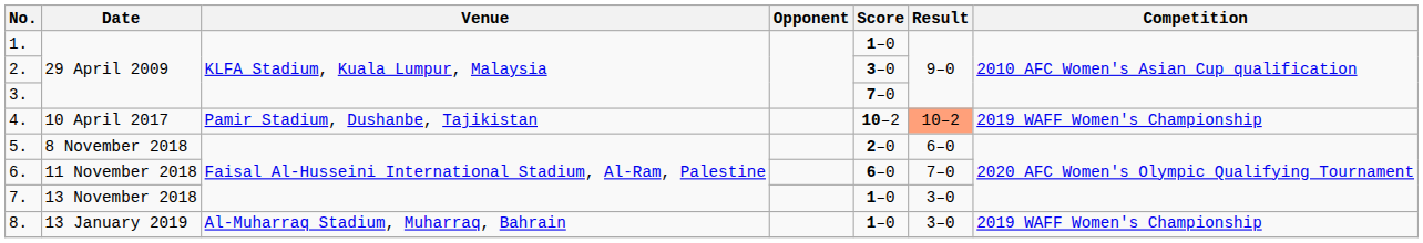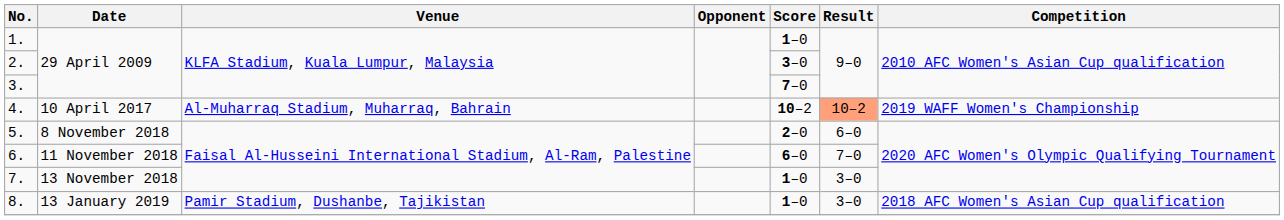 <table class="wikitable">
 <tr>
 <th>No.</th>
 <th>Date</th>
 <th>Venue</th>
 <th>Opponent</th>
 <th>Score</th>
 <th>Result</th>
 <th>Competition</th>
 </tr>
 <tr>
 <td>1.</td>
 <td rowspan=3>29 April 2009</td>
 <td rowspan=3><a href='#'>KLFA Stadium</a>, <a href='#'>Kuala Lumpur</a>, <a href='#'>Malaysia</a></td>
 <td rowspan=3></td>
 <td align=center><strong>1</strong>–0</td>
 <td rowspan=3 align=center>9–0</td>
 <td rowspan=3><a href='#'>2010 AFC Women's Asian Cup qualification</a></td>
 </tr>
 <tr>
 <td>2.</td>
 <td align=center><strong>3</strong>–0</td>
 </tr>
 <tr>
 <td>3.</td>
 <td align=center><strong>7</strong>–0</td>
 </tr>
 <tr>
 <td>4.</td>
 <td>10 April 2017</td>
-<td><a href='#'>Pamir Stadium</a>, <a href='#'>Dushanbe</a>, <a href='#'>Tajikistan</a></td>
+<td><a href='#'>Al-Muharraq Stadium</a>, <a href='#'>Muharraq</a>, <a href='#'>Bahrain</a></td>
 <td></td>
 <td align=center><strong>10</strong>–2</td>
 <td align=center style="background: lightsalmon;">10–2</td>
 <td><a href='#'>2019 WAFF Women's Championship</a></td>
 </tr>
 <tr>
 <td>5.</td>
 <td>8 November 2018</td>
 <td rowspan=3><a href='#'>Faisal Al-Husseini International Stadium</a>, <a href='#'>Al-Ram</a>, <a href='#'>Palestine</a></td>
 <td></td>
 <td align=center><strong>2</strong>–0</td>
 <td align=center>6–0</td>
 <td rowspan=3><a href='#'>2020 AFC Women's Olympic Qualifying Tournament</a></td>
 </tr>
 <tr>
 <td>6.</td>
 <td>11 November 2018</td>
 <td></td>
 <td align=center><strong>6</strong>–0</td>
 <td align=center>7–0</td>
 </tr>
 <tr>
 <td>7.</td>
 <td>13 November 2018</td>
 <td></td>
 <td align=center><strong>1</strong>–0</td>
 <td align=center>3–0</td>
 </tr>
 <tr>
 <td>8.</td>
 <td>13 January 2019</td>
-<td><a href='#'>Al-Muharraq Stadium</a>, <a href='#'>Muharraq</a>, <a href='#'>Bahrain</a></td>
+<td><a href='#'>Pamir Stadium</a>, <a href='#'>Dushanbe</a>, <a href='#'>Tajikistan</a></td>
 <td></td>
 <td align=center><strong>1</strong>–0</td>
 <td align=center>3–0</td>
-<td><a href='#'>2019 WAFF Women's Championship</a></td>
+<td><a href='#'>2018 AFC Women's Asian Cup qualification</a></td>
 </tr>
 <tr>
 </tr>
 </table>
